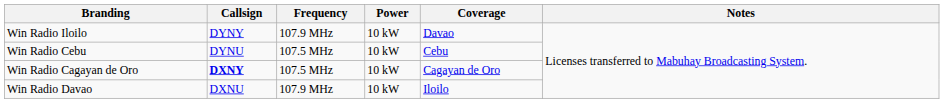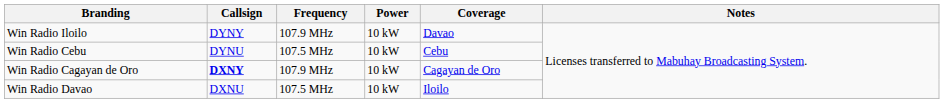 <table class="wikitable" style="width:100%" style="text-align:center;">
 <tr>
 <th>Branding</th>
 <th>Callsign</th>
 <th>Frequency</th>
 <th>Power</th>
 <th>Coverage</th>
 <th>Notes</th>
 </tr>
 <tr>
 <td>Win Radio Iloilo</td>
 <td><a href='#'>DYNY</a></td>
 <td>107.9 MHz</td>
 <td>10 kW</td>
 <td><a href='#'>Davao</a></td>
 <td rowspan="4">Licenses transferred to <a href='#'>Mabuhay Broadcasting System</a>.</td>
 </tr>
 <tr>
 <td>Win Radio Cebu</td>
 <td><a href='#'>DYNU</a></td>
 <td>107.5 MHz</td>
 <td>10 kW</td>
 <td><a href='#'>Cebu</a></td>
 </tr>
 <tr>
 <td>Win Radio Cagayan de Oro</td>
 <td><strong><a href='#'>DXNY</a></strong></td>
-<td>107.5 MHz</td>
+<td>107.9 MHz</td>
 <td>10 kW</td>
 <td><a href='#'>Cagayan de Oro</a></td>
 </tr>
 <tr>
 <td>Win Radio Davao</td>
 <td><a href='#'>DXNU</a></td>
-<td>107.9 MHz</td>
+<td>107.5 MHz</td>
 <td>10 kW</td>
 <td><a href='#'>Iloilo</a></td>
 </tr>
 </table>
